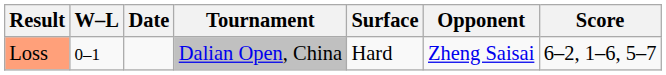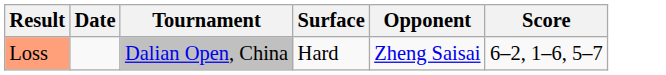 <table class="sortable wikitable">
 <tr>
 <th>Result</th>
-<th class="unsortable">W–L</th>
 <th>Date</th>
 <th>Tournament</th>
 <th>Surface</th>
 <th>Opponent</th>
 <th>Score</th>
 </tr>
 <tr>
 <td style="background:#ffa07a;">Loss</td>
-<td><small>0–1</small></td>
 <td><a href='#'></a></td>
 <td style="background:silver;"><a href='#'>Dalian Open</a>, China</td>
 <td>Hard</td>
 <td> <a href='#'>Zheng Saisai</a></td>
 <td>6–2, 1–6, 5–7</td>
 </tr>
 </table>
